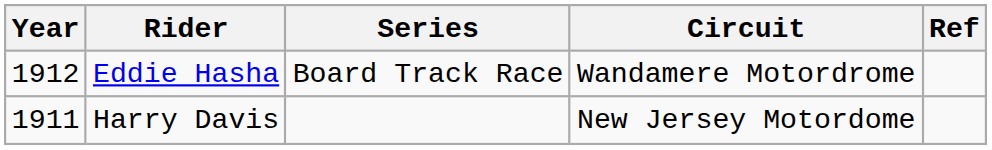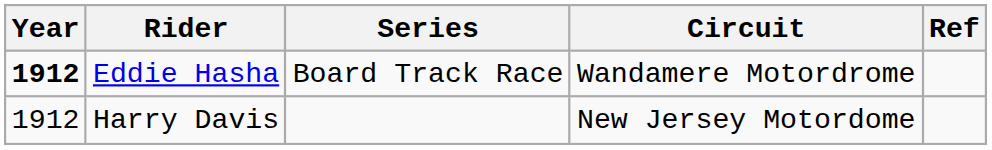 <table class="wikitable" border="1">
 <tr>
 <th>Year</th>
 <th>Rider</th>
 <th>Series</th>
 <th>Circuit</th>
 <th>Ref</th>
 </tr>
 <tr>
-<td>1912</td>
+<td><strong>1912</strong></td>
 <td> <a href='#'>Eddie Hasha</a></td>
 <td>Board Track Race</td>
 <td>Wandamere Motordrome</td>
 <td></td>
 </tr>
 <tr>
-<td>1911</td>
+<td>1912</td>
 <td>Harry Davis</td>
 <td></td>
 <td>New Jersey Motordome</td>
 <td></td>
 </tr>
 </table>
